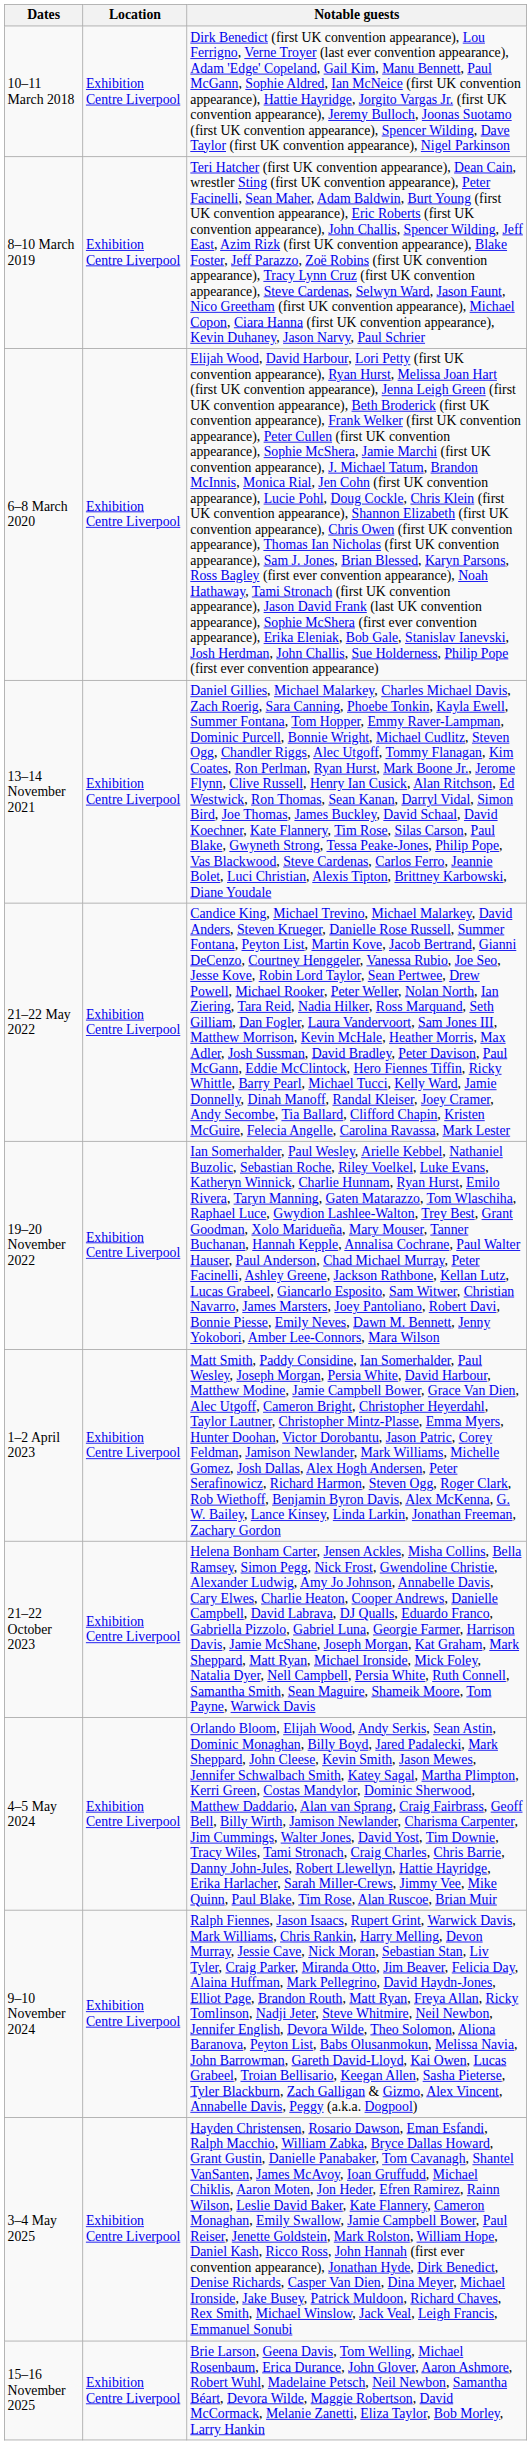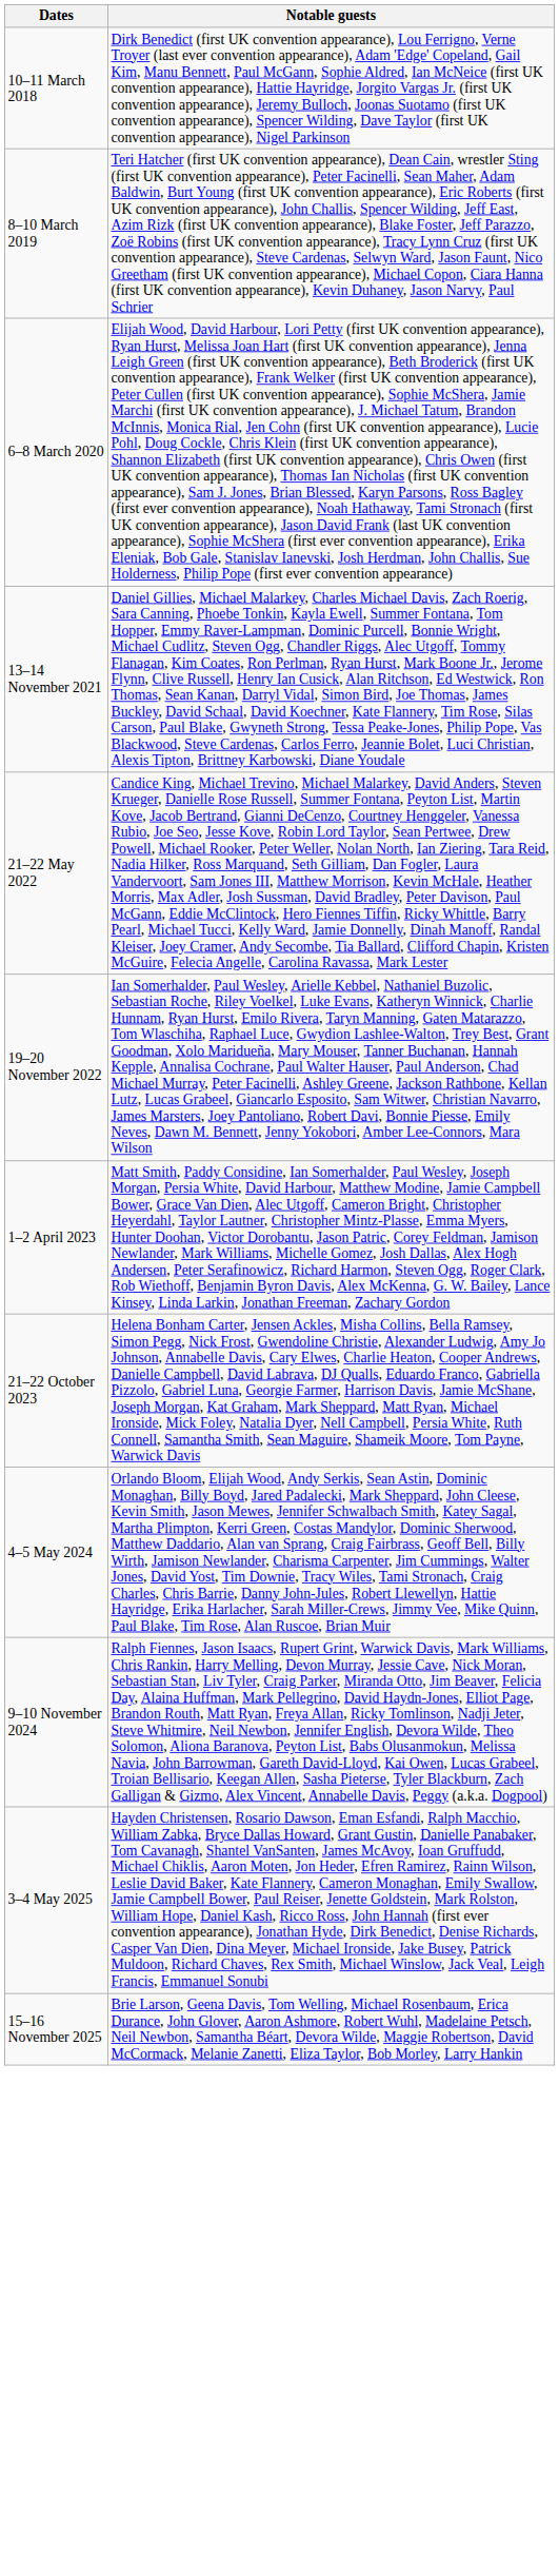 <table class="wikitable">
 <tr>
 <th style="width:15%;">Dates</th>
-<th style="width:20%;">Location</th>
 <th style="width:65%;">Notable guests</th>
 </tr>
 <tr>
 <td>10–11 March 2018</td>
-<td><a href='#'>Exhibition Centre Liverpool</a></td>
 <td><a href='#'>Dirk Benedict</a> (first UK convention appearance), <a href='#'>Lou Ferrigno</a>, <a href='#'>Verne Troyer</a> (last ever convention appearance), <a href='#'>Adam 'Edge' Copeland</a>, <a href='#'>Gail Kim</a>, <a href='#'>Manu Bennett</a>, <a href='#'>Paul McGann</a>, <a href='#'>Sophie Aldred</a>, <a href='#'>Ian McNeice</a> (first UK convention appearance), <a href='#'>Hattie Hayridge</a>, <a href='#'>Jorgito Vargas Jr.</a> (first UK convention appearance), <a href='#'>Jeremy Bulloch</a>, <a href='#'>Joonas Suotamo</a> (first UK convention appearance), <a href='#'>Spencer Wilding</a>, <a href='#'>Dave Taylor</a> (first UK convention appearance), <a href='#'>Nigel Parkinson</a></td>
 </tr>
 <tr>
 <td>8–10 March 2019</td>
-<td><a href='#'>Exhibition Centre Liverpool</a></td>
 <td><a href='#'>Teri Hatcher</a> (first UK convention appearance), <a href='#'>Dean Cain</a>, wrestler <a href='#'>Sting</a> (first UK convention appearance), <a href='#'>Peter Facinelli</a>, <a href='#'>Sean Maher</a>, <a href='#'>Adam Baldwin</a>, <a href='#'>Burt Young</a> (first UK convention appearance), <a href='#'>Eric Roberts</a> (first UK convention appearance), <a href='#'>John Challis</a>, <a href='#'>Spencer Wilding</a>, <a href='#'>Jeff East</a>, <a href='#'>Azim Rizk</a> (first UK convention appearance), <a href='#'>Blake Foster</a>, <a href='#'>Jeff Parazzo</a>, <a href='#'>Zoë Robins</a> (first UK convention appearance), <a href='#'>Tracy Lynn Cruz</a> (first UK convention appearance), <a href='#'>Steve Cardenas</a>, <a href='#'>Selwyn Ward</a>, <a href='#'>Jason Faunt</a>, <a href='#'>Nico Greetham</a> (first UK convention appearance), <a href='#'>Michael Copon</a>, <a href='#'>Ciara Hanna</a> (first UK convention appearance), <a href='#'>Kevin Duhaney</a>, <a href='#'>Jason Narvy</a>, <a href='#'>Paul Schrier</a></td>
 </tr>
 <tr>
 <td>6–8 March 2020</td>
-<td><a href='#'>Exhibition Centre Liverpool</a></td>
 <td><a href='#'>Elijah Wood</a>, <a href='#'>David Harbour</a>, <a href='#'>Lori Petty</a> (first UK convention appearance), <a href='#'>Ryan Hurst</a>, <a href='#'>Melissa Joan Hart</a> (first UK convention appearance), <a href='#'>Jenna Leigh Green</a> (first UK convention appearance), <a href='#'>Beth Broderick</a> (first UK convention appearance), <a href='#'>Frank Welker</a> (first UK convention appearance), <a href='#'>Peter Cullen</a> (first UK convention appearance), <a href='#'>Sophie McShera</a>, <a href='#'>Jamie Marchi</a> (first UK convention appearance), <a href='#'>J. Michael Tatum</a>, <a href='#'>Brandon McInnis</a>, <a href='#'>Monica Rial</a>, <a href='#'>Jen Cohn</a> (first UK convention appearance), <a href='#'>Lucie Pohl</a>, <a href='#'>Doug Cockle</a>, <a href='#'>Chris Klein</a> (first UK convention appearance), <a href='#'>Shannon Elizabeth</a> (first UK convention appearance), <a href='#'>Chris Owen</a> (first UK convention appearance), <a href='#'>Thomas Ian Nicholas</a> (first UK convention appearance), <a href='#'>Sam J. Jones</a>, <a href='#'>Brian Blessed</a>, <a href='#'>Karyn Parsons</a>, <a href='#'>Ross Bagley</a> (first ever convention appearance), <a href='#'>Noah Hathaway</a>, <a href='#'>Tami Stronach</a> (first UK convention appearance), <a href='#'>Jason David Frank</a> (last UK convention appearance), <a href='#'>Sophie McShera</a> (first ever convention appearance), <a href='#'>Erika Eleniak</a>, <a href='#'>Bob Gale</a>, <a href='#'>Stanislav Ianevski</a>, <a href='#'>Josh Herdman</a>, <a href='#'>John Challis</a>, <a href='#'>Sue Holderness</a>, <a href='#'>Philip Pope</a> (first ever convention appearance)</td>
 </tr>
 <tr>
 <td>13–14 November 2021</td>
-<td><a href='#'>Exhibition Centre Liverpool</a></td>
 <td><a href='#'>Daniel Gillies</a>, <a href='#'>Michael Malarkey</a>, <a href='#'>Charles Michael Davis</a>, <a href='#'>Zach Roerig</a>, <a href='#'>Sara Canning</a>, <a href='#'>Phoebe Tonkin</a>, <a href='#'>Kayla Ewell</a>, <a href='#'>Summer Fontana</a>, <a href='#'>Tom Hopper</a>, <a href='#'>Emmy Raver-Lampman</a>, <a href='#'>Dominic Purcell</a>, <a href='#'>Bonnie Wright</a>, <a href='#'>Michael Cudlitz</a>, <a href='#'>Steven Ogg</a>, <a href='#'>Chandler Riggs</a>, <a href='#'>Alec Utgoff</a>, <a href='#'>Tommy Flanagan</a>, <a href='#'>Kim Coates</a>, <a href='#'>Ron Perlman</a>, <a href='#'>Ryan Hurst</a>, <a href='#'>Mark Boone Jr.</a>, <a href='#'>Jerome Flynn</a>, <a href='#'>Clive Russell</a>, <a href='#'>Henry Ian Cusick</a>, <a href='#'>Alan Ritchson</a>, <a href='#'>Ed Westwick</a>, <a href='#'>Ron Thomas</a>, <a href='#'>Sean Kanan</a>, <a href='#'>Darryl Vidal</a>, <a href='#'>Simon Bird</a>, <a href='#'>Joe Thomas</a>, <a href='#'>James Buckley</a>, <a href='#'>David Schaal</a>, <a href='#'>David Koechner</a>, <a href='#'>Kate Flannery</a>, <a href='#'>Tim Rose</a>, <a href='#'>Silas Carson</a>, <a href='#'>Paul Blake</a>, <a href='#'>Gwyneth Strong</a>, <a href='#'>Tessa Peake-Jones</a>, <a href='#'>Philip Pope</a>, <a href='#'>Vas Blackwood</a>, <a href='#'>Steve Cardenas</a>, <a href='#'>Carlos Ferro</a>, <a href='#'>Jeannie Bolet</a>, <a href='#'>Luci Christian</a>, <a href='#'>Alexis Tipton</a>, <a href='#'>Brittney Karbowski</a>, <a href='#'>Diane Youdale</a></td>
 </tr>
 <tr>
 <td>21–22 May 2022</td>
-<td><a href='#'>Exhibition Centre Liverpool</a></td>
 <td><a href='#'>Candice King</a>, <a href='#'>Michael Trevino</a>, <a href='#'>Michael Malarkey</a>, <a href='#'>David Anders</a>, <a href='#'>Steven Krueger</a>, <a href='#'>Danielle Rose Russell</a>, <a href='#'>Summer Fontana</a>, <a href='#'>Peyton List</a>, <a href='#'>Martin Kove</a>, <a href='#'>Jacob Bertrand</a>, <a href='#'>Gianni DeCenzo</a>, <a href='#'>Courtney Henggeler</a>, <a href='#'>Vanessa Rubio</a>, <a href='#'>Joe Seo</a>, <a href='#'>Jesse Kove</a>, <a href='#'>Robin Lord Taylor</a>, <a href='#'>Sean Pertwee</a>, <a href='#'>Drew Powell</a>, <a href='#'>Michael Rooker</a>, <a href='#'>Peter Weller</a>, <a href='#'>Nolan North</a>, <a href='#'>Ian Ziering</a>, <a href='#'>Tara Reid</a>, <a href='#'>Nadia Hilker</a>, <a href='#'>Ross Marquand</a>, <a href='#'>Seth Gilliam</a>, <a href='#'>Dan Fogler</a>, <a href='#'>Laura Vandervoort</a>, <a href='#'>Sam Jones III</a>, <a href='#'>Matthew Morrison</a>, <a href='#'>Kevin McHale</a>, <a href='#'>Heather Morris</a>, <a href='#'>Max Adler</a>, <a href='#'>Josh Sussman</a>, <a href='#'>David Bradley</a>, <a href='#'>Peter Davison</a>, <a href='#'>Paul McGann</a>, <a href='#'>Eddie McClintock</a>, <a href='#'>Hero Fiennes Tiffin</a>, <a href='#'>Ricky Whittle</a>, <a href='#'>Barry Pearl</a>, <a href='#'>Michael Tucci</a>, <a href='#'>Kelly Ward</a>, <a href='#'>Jamie Donnelly</a>, <a href='#'>Dinah Manoff</a>, <a href='#'>Randal Kleiser</a>, <a href='#'>Joey Cramer</a>, <a href='#'>Andy Secombe</a>, <a href='#'>Tia Ballard</a>, <a href='#'>Clifford Chapin</a>, <a href='#'>Kristen McGuire</a>, <a href='#'>Felecia Angelle</a>, <a href='#'>Carolina Ravassa</a>, <a href='#'>Mark Lester</a></td>
 </tr>
 <tr>
 <td>19–20 November 2022</td>
-<td><a href='#'>Exhibition Centre Liverpool</a></td>
 <td><a href='#'>Ian Somerhalder</a>, <a href='#'>Paul Wesley</a>, <a href='#'>Arielle Kebbel</a>, <a href='#'>Nathaniel Buzolic</a>, <a href='#'>Sebastian Roche</a>, <a href='#'>Riley Voelkel</a>, <a href='#'>Luke Evans</a>, <a href='#'>Katheryn Winnick</a>, <a href='#'>Charlie Hunnam</a>, <a href='#'>Ryan Hurst</a>, <a href='#'>Emilo Rivera</a>, <a href='#'>Taryn Manning</a>, <a href='#'>Gaten Matarazzo</a>, <a href='#'>Tom Wlaschiha</a>, <a href='#'>Raphael Luce</a>, <a href='#'>Gwydion Lashlee-Walton</a>, <a href='#'>Trey Best</a>, <a href='#'>Grant Goodman</a>, <a href='#'>Xolo Maridueña</a>, <a href='#'>Mary Mouser</a>, <a href='#'>Tanner Buchanan</a>, <a href='#'>Hannah Kepple</a>, <a href='#'>Annalisa Cochrane</a>, <a href='#'>Paul Walter Hauser</a>, <a href='#'>Paul Anderson</a>, <a href='#'>Chad Michael Murray</a>, <a href='#'>Peter Facinelli</a>, <a href='#'>Ashley Greene</a>, <a href='#'>Jackson Rathbone</a>, <a href='#'>Kellan Lutz</a>, <a href='#'>Lucas Grabeel</a>, <a href='#'>Giancarlo Esposito</a>, <a href='#'>Sam Witwer</a>, <a href='#'>Christian Navarro</a>, <a href='#'>James Marsters</a>, <a href='#'>Joey Pantoliano</a>, <a href='#'>Robert Davi</a>, <a href='#'>Bonnie Piesse</a>, <a href='#'>Emily Neves</a>, <a href='#'>Dawn M. Bennett</a>, <a href='#'>Jenny Yokobori</a>, <a href='#'>Amber Lee-Connors</a>, <a href='#'>Mara Wilson</a></td>
 </tr>
 <tr>
 <td>1–2 April 2023</td>
-<td><a href='#'>Exhibition Centre Liverpool</a></td>
 <td><a href='#'>Matt Smith</a>, <a href='#'>Paddy Considine</a>, <a href='#'>Ian Somerhalder</a>, <a href='#'>Paul Wesley</a>, <a href='#'>Joseph Morgan</a>, <a href='#'>Persia White</a>, <a href='#'>David Harbour</a>, <a href='#'>Matthew Modine</a>, <a href='#'>Jamie Campbell Bower</a>, <a href='#'>Grace Van Dien</a>, <a href='#'>Alec Utgoff</a>, <a href='#'>Cameron Bright</a>, <a href='#'>Christopher Heyerdahl</a>, <a href='#'>Taylor Lautner</a>, <a href='#'>Christopher Mintz-Plasse</a>, <a href='#'>Emma Myers</a>, <a href='#'>Hunter Doohan</a>, <a href='#'>Victor Dorobantu</a>, <a href='#'>Jason Patric</a>, <a href='#'>Corey Feldman</a>, <a href='#'>Jamison Newlander</a>, <a href='#'>Mark Williams</a>, <a href='#'>Michelle Gomez</a>, <a href='#'>Josh Dallas</a>, <a href='#'>Alex Hogh Andersen</a>, <a href='#'>Peter Serafinowicz</a>, <a href='#'>Richard Harmon</a>, <a href='#'>Steven Ogg</a>, <a href='#'>Roger Clark</a>, <a href='#'>Rob Wiethoff</a>, <a href='#'>Benjamin Byron Davis</a>, <a href='#'>Alex McKenna</a>, <a href='#'>G. W. Bailey</a>, <a href='#'>Lance Kinsey</a>, <a href='#'>Linda Larkin</a>, <a href='#'>Jonathan Freeman</a>, <a href='#'>Zachary Gordon</a></td>
 </tr>
 <tr>
 <td>21–22 October 2023</td>
-<td><a href='#'>Exhibition Centre Liverpool</a></td>
 <td><a href='#'>Helena Bonham Carter</a>, <a href='#'>Jensen Ackles</a>, <a href='#'>Misha Collins</a>, <a href='#'>Bella Ramsey</a>, <a href='#'>Simon Pegg</a>, <a href='#'>Nick Frost</a>, <a href='#'>Gwendoline Christie</a>, <a href='#'>Alexander Ludwig</a>, <a href='#'>Amy Jo Johnson</a>, <a href='#'>Annabelle Davis</a>, <a href='#'>Cary Elwes</a>, <a href='#'>Charlie Heaton</a>, <a href='#'>Cooper Andrews</a>, <a href='#'>Danielle Campbell</a>, <a href='#'>David Labrava</a>, <a href='#'>DJ Qualls</a>, <a href='#'>Eduardo Franco</a>, <a href='#'>Gabriella Pizzolo</a>, <a href='#'>Gabriel Luna</a>, <a href='#'>Georgie Farmer</a>, <a href='#'>Harrison Davis</a>, <a href='#'>Jamie McShane</a>, <a href='#'>Joseph Morgan</a>, <a href='#'>Kat Graham</a>, <a href='#'>Mark Sheppard</a>, <a href='#'>Matt Ryan</a>, <a href='#'>Michael Ironside</a>, <a href='#'>Mick Foley</a>, <a href='#'>Natalia Dyer</a>, <a href='#'>Nell Campbell</a>, <a href='#'>Persia White</a>, <a href='#'>Ruth Connell</a>, <a href='#'>Samantha Smith</a>, <a href='#'>Sean Maguire</a>, <a href='#'>Shameik Moore</a>, <a href='#'>Tom Payne</a>, <a href='#'>Warwick Davis</a></td>
 </tr>
 <tr>
 <td>4–5 May 2024</td>
-<td><a href='#'>Exhibition Centre Liverpool</a></td>
 <td><a href='#'>Orlando Bloom</a>, <a href='#'>Elijah Wood</a>, <a href='#'>Andy Serkis</a>, <a href='#'>Sean Astin</a>, <a href='#'>Dominic Monaghan</a>, <a href='#'>Billy Boyd</a>, <a href='#'>Jared Padalecki</a>, <a href='#'>Mark Sheppard</a>, <a href='#'>John Cleese</a>, <a href='#'>Kevin Smith</a>, <a href='#'>Jason Mewes</a>, <a href='#'>Jennifer Schwalbach Smith</a>, <a href='#'>Katey Sagal</a>, <a href='#'>Martha Plimpton</a>, <a href='#'>Kerri Green</a>, <a href='#'>Costas Mandylor</a>, <a href='#'>Dominic Sherwood</a>, <a href='#'>Matthew Daddario</a>, <a href='#'>Alan van Sprang</a>, <a href='#'>Craig Fairbrass</a>, <a href='#'>Geoff Bell</a>, <a href='#'>Billy Wirth</a>, <a href='#'>Jamison Newlander</a>, <a href='#'>Charisma Carpenter</a>, <a href='#'>Jim Cummings</a>, <a href='#'>Walter Jones</a>, <a href='#'>David Yost</a>, <a href='#'>Tim Downie</a>, <a href='#'>Tracy Wiles</a>, <a href='#'>Tami Stronach</a>, <a href='#'>Craig Charles</a>, <a href='#'>Chris Barrie</a>, <a href='#'>Danny John-Jules</a>, <a href='#'>Robert Llewellyn</a>, <a href='#'>Hattie Hayridge</a>, <a href='#'>Erika Harlacher</a>, <a href='#'>Sarah Miller-Crews</a>, <a href='#'>Jimmy Vee</a>, <a href='#'>Mike Quinn</a>, <a href='#'>Paul Blake</a>, <a href='#'>Tim Rose</a>, <a href='#'>Alan Ruscoe</a>, <a href='#'>Brian Muir</a></td>
 </tr>
 <tr>
 <td>9–10 November 2024</td>
-<td><a href='#'>Exhibition Centre Liverpool</a></td>
 <td><a href='#'>Ralph Fiennes</a>, <a href='#'>Jason Isaacs</a>, <a href='#'>Rupert Grint</a>, <a href='#'>Warwick Davis</a>, <a href='#'>Mark Williams</a>, <a href='#'>Chris Rankin</a>, <a href='#'>Harry Melling</a>, <a href='#'>Devon Murray</a>, <a href='#'>Jessie Cave</a>, <a href='#'>Nick Moran</a>, <a href='#'>Sebastian Stan</a>, <a href='#'>Liv Tyler</a>, <a href='#'>Craig Parker</a>, <a href='#'>Miranda Otto</a>, <a href='#'>Jim Beaver</a>, <a href='#'>Felicia Day</a>, <a href='#'>Alaina Huffman</a>, <a href='#'>Mark Pellegrino</a>, <a href='#'>David Haydn-Jones</a>, <a href='#'>Elliot Page</a>, <a href='#'>Brandon Routh</a>, <a href='#'>Matt Ryan</a>, <a href='#'>Freya Allan</a>, <a href='#'>Ricky Tomlinson</a>, <a href='#'>Nadji Jeter</a>, <a href='#'>Steve Whitmire</a>, <a href='#'>Neil Newbon</a>, <a href='#'>Jennifer English</a>, <a href='#'>Devora Wilde</a>, <a href='#'>Theo Solomon</a>, <a href='#'>Aliona Baranova</a>, <a href='#'>Peyton List</a>, <a href='#'>Babs Olusanmokun</a>, <a href='#'>Melissa Navia</a>, <a href='#'>John Barrowman</a>, <a href='#'>Gareth David-Lloyd</a>, <a href='#'>Kai Owen</a>, <a href='#'>Lucas Grabeel</a>, <a href='#'>Troian Bellisario</a>, <a href='#'>Keegan Allen</a>, <a href='#'>Sasha Pieterse</a>, <a href='#'>Tyler Blackburn</a>, <a href='#'>Zach Galligan</a> & <a href='#'>Gizmo</a>, <a href='#'>Alex Vincent</a>, <a href='#'>Annabelle Davis</a>, <a href='#'>Peggy</a> (a.k.a. <a href='#'>Dogpool</a>)</td>
 </tr>
 <tr>
 <td>3–4 May 2025</td>
-<td><a href='#'>Exhibition Centre Liverpool</a></td>
 <td><a href='#'>Hayden Christensen</a>, <a href='#'>Rosario Dawson</a>, <a href='#'>Eman Esfandi</a>, <a href='#'>Ralph Macchio</a>, <a href='#'>William Zabka</a>, <a href='#'>Bryce Dallas Howard</a>, <a href='#'>Grant Gustin</a>, <a href='#'>Danielle Panabaker</a>, <a href='#'>Tom Cavanagh</a>, <a href='#'>Shantel VanSanten</a>, <a href='#'>James McAvoy</a>, <a href='#'>Ioan Gruffudd</a>, <a href='#'>Michael Chiklis</a>, <a href='#'>Aaron Moten</a>, <a href='#'>Jon Heder</a>, <a href='#'>Efren Ramirez</a>, <a href='#'>Rainn Wilson</a>, <a href='#'>Leslie David Baker</a>, <a href='#'>Kate Flannery</a>, <a href='#'>Cameron Monaghan</a>, <a href='#'>Emily Swallow</a>, <a href='#'>Jamie Campbell Bower</a>, <a href='#'>Paul Reiser</a>, <a href='#'>Jenette Goldstein</a>, <a href='#'>Mark Rolston</a>, <a href='#'>William Hope</a>, <a href='#'>Daniel Kash</a>, <a href='#'>Ricco Ross</a>, <a href='#'>John Hannah</a> (first ever convention appearance), <a href='#'>Jonathan Hyde</a>, <a href='#'>Dirk Benedict</a>, <a href='#'>Denise Richards</a>, <a href='#'>Casper Van Dien</a>, <a href='#'>Dina Meyer</a>, <a href='#'>Michael Ironside</a>, <a href='#'>Jake Busey</a>, <a href='#'>Patrick Muldoon</a>, <a href='#'>Richard Chaves</a>, <a href='#'>Rex Smith</a>, <a href='#'>Michael Winslow</a>, <a href='#'>Jack Veal</a>, <a href='#'>Leigh Francis</a>, <a href='#'>Emmanuel Sonubi</a></td>
 </tr>
 <tr>
 <td>15–16 November 2025</td>
-<td><a href='#'>Exhibition Centre Liverpool</a></td>
 <td><a href='#'>Brie Larson</a>, <a href='#'>Geena Davis</a>, <a href='#'>Tom Welling</a>, <a href='#'>Michael Rosenbaum</a>, <a href='#'>Erica Durance</a>, <a href='#'>John Glover</a>, <a href='#'>Aaron Ashmore</a>, <a href='#'>Robert Wuhl</a>, <a href='#'>Madelaine Petsch</a>, <a href='#'>Neil Newbon</a>, <a href='#'>Samantha Béart</a>, <a href='#'>Devora Wilde</a>, <a href='#'>Maggie Robertson</a>, <a href='#'>David McCormack</a>, <a href='#'>Melanie Zanetti</a>, <a href='#'>Eliza Taylor</a>, <a href='#'>Bob Morley</a>, <a href='#'>Larry Hankin</a></td>
 </tr>
 </table>
